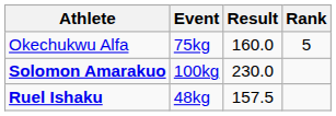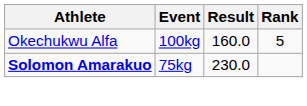 <table class=wikitable style="font-size:90%">
 <tr>
 <th>Athlete</th>
 <th>Event</th>
 <th>Result</th>
 <th>Rank</th>
 </tr>
 <tr>
 <td><a href='#'>Okechukwu Alfa</a></td>
-<td><a href='#'>75kg</a></td>
+<td><a href='#'>100kg</a></td>
 <td style="text-align:center;">160.0</td>
 <td style="text-align:center;">5</td>
 </tr>
 <tr>
 <td><strong><a href='#'>Solomon Amarakuo</a></strong></td>
-<td><a href='#'>100kg</a></td>
+<td><a href='#'>75kg</a></td>
 <td style="text-align:center;">230.0</td>
 <td style="text-align:center;"></td>
 </tr>
-<tr>
-<td><strong><a href='#'>Ruel Ishaku</a></strong></td>
-<td><a href='#'>48kg</a></td>
-<td style="text-align:center;">157.5</td>
-<td style="text-align:center;"></td>
-</tr>
 </table>
